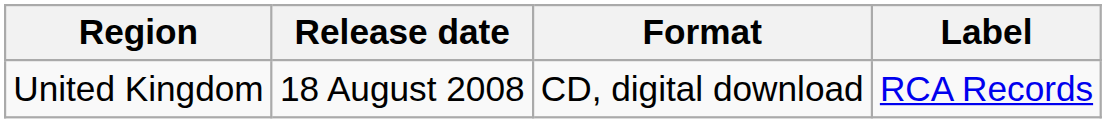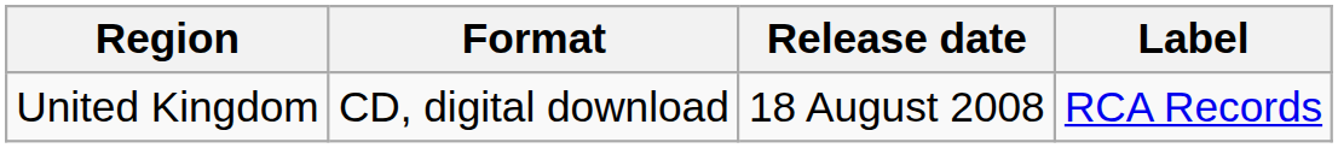 <table class="wikitable">
 <tr>
 <th>Region</th>
+<th>Format</th>
 <th>Release date</th>
-<th>Format</th>
 <th>Label</th>
 </tr>
 <tr>
 <td>United Kingdom</td>
+<td>CD, digital download</td>
 <td>18 August 2008</td>
-<td>CD, digital download</td>
 <td><a href='#'>RCA Records</a></td>
 </tr>
 </table>
